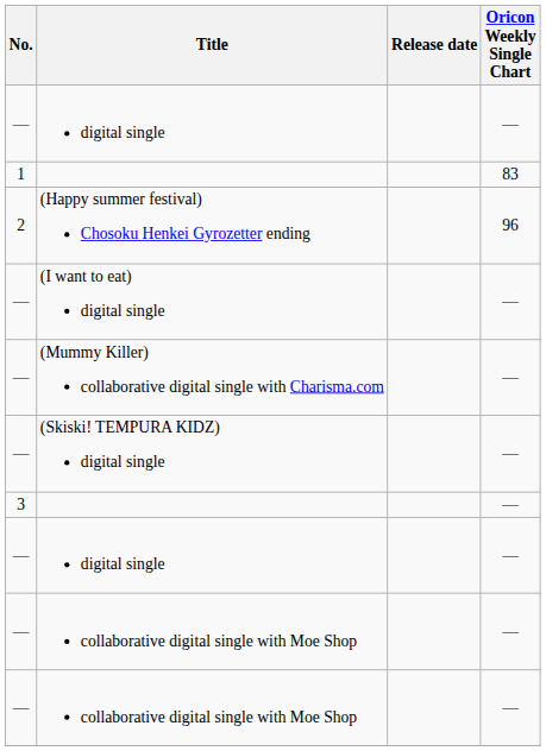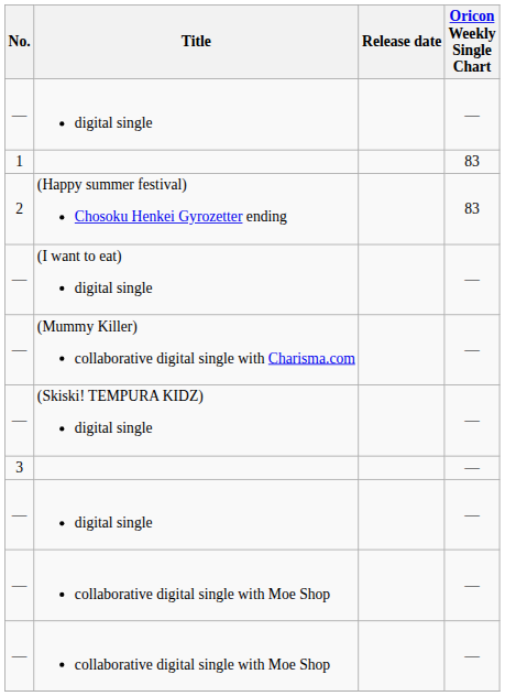 <table class="wikitable" style="text-align:left">
 <tr>
 <th>No.</th>
 <th>Title</th>
 <th>Release date</th>
 <th><a href='#'>Oricon</a><br>Weekly<br>Single<br>Chart<br></th>
 </tr>
 <tr>
 <td align="center">—</td>
 <td><br><ul><li>digital single</li></ul></td>
 <td></td>
 <td align="center">—</td>
 </tr>
 <tr>
 <td align="center">1</td>
 <td></td>
 <td></td>
 <td align="center">83</td>
 </tr>
 <tr>
 <td align="center">2</td>
 <td> (Happy summer festival)<br><ul><li><a href='#'>Chosoku Henkei Gyrozetter</a> ending</li></ul></td>
 <td></td>
-<td align="center">96</td>
+<td align="center">83</td>
 </tr>
 <tr>
 <td align="center">—</td>
 <td> (I want to eat)<br><ul><li>digital single</li></ul></td>
 <td></td>
 <td align="center">—</td>
 </tr>
 <tr>
 <td align="center">—</td>
 <td> (Mummy Killer)<br><ul><li>collaborative digital single with <a href='#'>Charisma.com</a></li></ul></td>
 <td></td>
 <td align="center">—</td>
 </tr>
 <tr>
 <td align="center">—</td>
 <td> (Skiski! TEMPURA KIDZ)<br><ul><li>digital single</li></ul></td>
 <td></td>
 <td align="center">—</td>
 </tr>
 <tr>
 <td align="center">3</td>
 <td></td>
 <td></td>
 <td align="center">—</td>
 </tr>
 <tr>
 <td align="center">—</td>
 <td><br><ul><li>digital single</li></ul></td>
 <td></td>
 <td align="center">—</td>
 </tr>
 <tr>
 <td align="center">—</td>
 <td><br><ul><li>collaborative digital single with Moe Shop</li></ul></td>
 <td></td>
 <td align="center">—</td>
 </tr>
 <tr>
 <td align="center">—</td>
 <td><br><ul><li>collaborative digital single with Moe Shop</li></ul></td>
 <td></td>
 <td align="center">—</td>
 </tr>
 <tr>
 </tr>
 </table>
